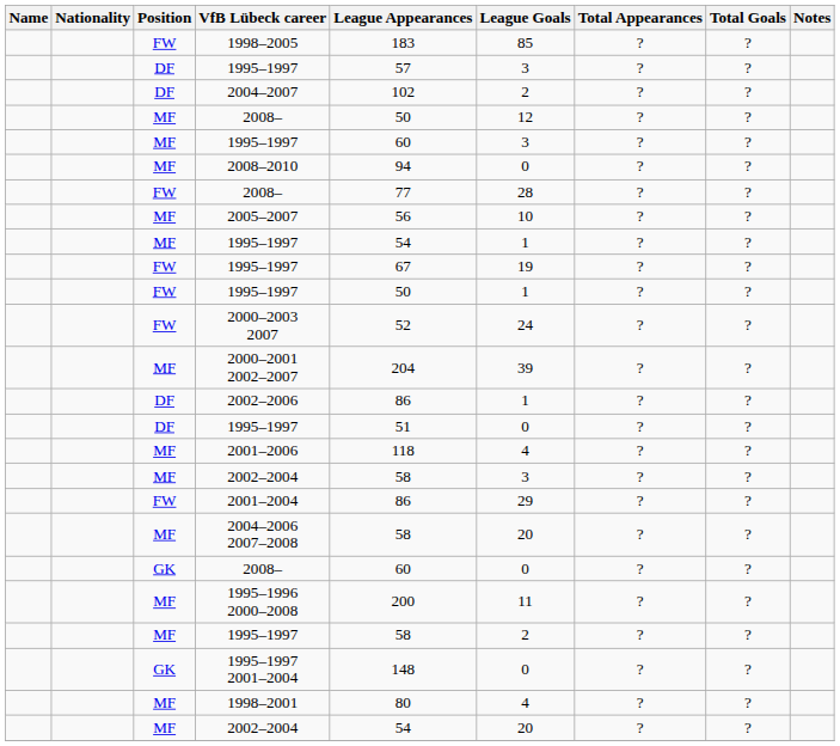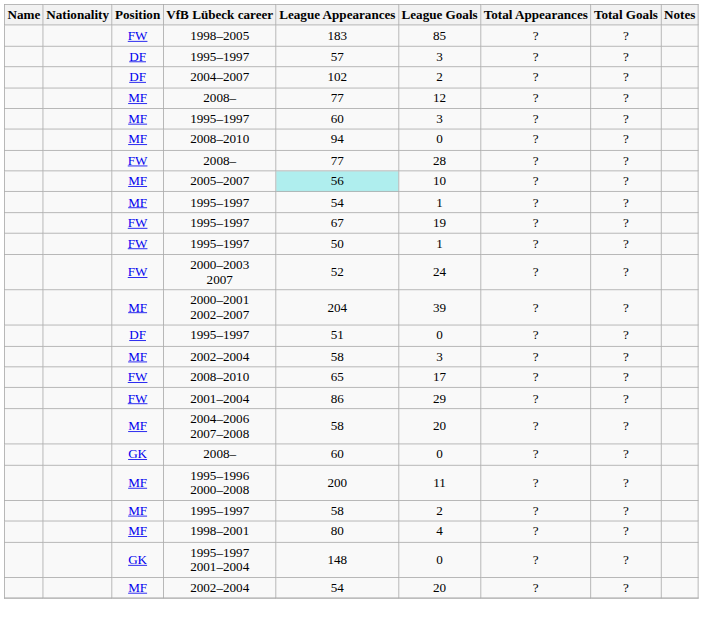 <table class="wikitable sortable" style="text-align:center;">
 <tr>
 <th>Name</th>
 <th>Nationality</th>
 <th>Position</th>
 <th>VfB Lübeck career</th>
 <th>League Appearances</th>
 <th>League Goals</th>
 <th>Total Appearances</th>
 <th>Total Goals</th>
 <th class="unsortable">Notes</th>
 </tr>
 <tr>
 <td align=left></td>
 <td align=left></td>
 <td><a href='#'>FW</a></td>
 <td>1998–2005</td>
 <td>183</td>
 <td>85</td>
 <td>?</td>
 <td>?</td>
 <td></td>
 </tr>
 <tr>
 <td align=left></td>
 <td align=left></td>
 <td><a href='#'>DF</a></td>
 <td>1995–1997</td>
 <td>57</td>
 <td>3</td>
 <td>?</td>
 <td>?</td>
 <td></td>
 </tr>
 <tr>
 <td align=left></td>
 <td align=left></td>
 <td><a href='#'>DF</a></td>
 <td>2004–2007</td>
 <td>102</td>
 <td>2</td>
 <td>?</td>
 <td>?</td>
 <td></td>
 </tr>
 <tr>
 <td align=left><strong></strong></td>
 <td align=left></td>
 <td><a href='#'>MF</a></td>
 <td>2008–</td>
-<td>50</td>
+<td>77</td>
 <td>12</td>
 <td>?</td>
 <td>?</td>
 <td></td>
 </tr>
 <tr>
 <td align=left></td>
 <td align=left></td>
 <td><a href='#'>MF</a></td>
 <td>1995–1997</td>
 <td>60</td>
 <td>3</td>
 <td>?</td>
 <td>?</td>
 <td></td>
 </tr>
 <tr>
 <td align=left></td>
 <td align=left></td>
 <td><a href='#'>MF</a></td>
 <td>2008–2010</td>
 <td>94</td>
 <td>0</td>
 <td>?</td>
 <td>?</td>
 <td></td>
 </tr>
 <tr>
 <td align=left><strong></strong></td>
 <td align=left></td>
 <td><a href='#'>FW</a></td>
 <td>2008–</td>
 <td>77</td>
 <td>28</td>
 <td>?</td>
 <td>?</td>
 <td></td>
 </tr>
 <tr>
 <td align=left></td>
 <td align=left></td>
 <td><a href='#'>MF</a></td>
 <td>2005–2007</td>
-<td>56</td>
+<td style="background: paleturquoise;">56</td>
 <td>10</td>
 <td>?</td>
 <td>?</td>
 <td></td>
 </tr>
 <tr>
 <td align=left></td>
 <td align=left></td>
 <td><a href='#'>MF</a></td>
 <td>1995–1997</td>
 <td>54</td>
 <td>1</td>
 <td>?</td>
 <td>?</td>
 <td></td>
 </tr>
 <tr>
 <td align=left></td>
 <td align=left></td>
 <td><a href='#'>FW</a></td>
 <td>1995–1997</td>
 <td>67</td>
 <td>19</td>
 <td>?</td>
 <td>?</td>
 <td></td>
 </tr>
 <tr>
 <td align=left></td>
 <td align=left></td>
 <td><a href='#'>FW</a></td>
 <td>1995–1997</td>
 <td>50</td>
 <td>1</td>
 <td>?</td>
 <td>?</td>
 <td></td>
 </tr>
 <tr>
 <td align=left></td>
 <td align=left></td>
 <td><a href='#'>FW</a></td>
 <td>2000–2003<br>2007</td>
 <td>52</td>
 <td>24</td>
 <td>?</td>
 <td>?</td>
 <td></td>
 </tr>
 <tr>
 <td align=left></td>
 <td align=left></td>
 <td><a href='#'>MF</a></td>
 <td>2000–2001<br>2002–2007</td>
 <td>204</td>
 <td>39</td>
 <td>?</td>
 <td>?</td>
 <td></td>
 </tr>
 <tr>
 <td align=left></td>
 <td align=left></td>
 <td><a href='#'>DF</a></td>
-<td>2002–2006</td>
-<td>86</td>
-<td>1</td>
-<td>?</td>
-<td>?</td>
-<td></td>
-</tr>
-<tr>
-<td align=left></td>
-<td align=left></td>
-<td><a href='#'>DF</a></td>
 <td>1995–1997</td>
 <td>51</td>
 <td>0</td>
 <td>?</td>
 <td>?</td>
 <td></td>
 </tr>
 <tr>
 <td align=left></td>
 <td align=left></td>
 <td><a href='#'>MF</a></td>
-<td>2001–2006</td>
-<td>118</td>
-<td>4</td>
+<td>2002–2004</td>
+<td>58</td>
+<td>3</td>
 <td>?</td>
 <td>?</td>
 <td></td>
 </tr>
 <tr>
 <td align=left></td>
 <td align=left></td>
-<td><a href='#'>MF</a></td>
-<td>2002–2004</td>
-<td>58</td>
-<td>3</td>
+<td><a href='#'>FW</a></td>
+<td>2008–2010</td>
+<td>65</td>
+<td>17</td>
 <td>?</td>
 <td>?</td>
 <td></td>
 </tr>
 <tr>
 <td align=left></td>
 <td align=left></td>
 <td><a href='#'>FW</a></td>
 <td>2001–2004</td>
 <td>86</td>
 <td>29</td>
 <td>?</td>
 <td>?</td>
 <td></td>
 </tr>
 <tr>
 <td align=left></td>
 <td align=left></td>
 <td><a href='#'>MF</a></td>
 <td>2004–2006<br>2007–2008</td>
 <td>58</td>
 <td>20</td>
 <td>?</td>
 <td>?</td>
 <td></td>
 </tr>
 <tr>
 <td align=left><strong></strong></td>
 <td align=left></td>
 <td><a href='#'>GK</a></td>
 <td>2008–</td>
 <td>60</td>
 <td>0</td>
 <td>?</td>
 <td>?</td>
 <td></td>
 </tr>
 <tr>
 <td align=left></td>
 <td align=left></td>
 <td><a href='#'>MF</a></td>
 <td>1995–1996<br>2000–2008</td>
 <td>200</td>
 <td>11</td>
 <td>?</td>
 <td>?</td>
 <td></td>
 </tr>
 <tr>
 <td align=left></td>
 <td align=left></td>
 <td><a href='#'>MF</a></td>
 <td>1995–1997</td>
 <td>58</td>
 <td>2</td>
 <td>?</td>
 <td>?</td>
 <td></td>
 </tr>
 <tr>
 <td align=left></td>
 <td align=left></td>
-<td><a href='#'>GK</a></td>
-<td>1995–1997<br>2001–2004</td>
-<td>148</td>
-<td>0</td>
+<td><a href='#'>MF</a></td>
+<td>1998–2001</td>
+<td>80</td>
+<td>4</td>
 <td>?</td>
 <td>?</td>
 <td></td>
 </tr>
 <tr>
 <td align=left></td>
 <td align=left></td>
-<td><a href='#'>MF</a></td>
-<td>1998–2001</td>
-<td>80</td>
-<td>4</td>
+<td><a href='#'>GK</a></td>
+<td>1995–1997<br>2001–2004</td>
+<td>148</td>
+<td>0</td>
 <td>?</td>
 <td>?</td>
 <td></td>
 </tr>
 <tr>
 <td align=left></td>
 <td align=left></td>
 <td><a href='#'>MF</a></td>
 <td>2002–2004</td>
 <td>54</td>
 <td>20</td>
 <td>?</td>
 <td>?</td>
 <td></td>
 </tr>
 <tr>
 </tr>
 </table>
